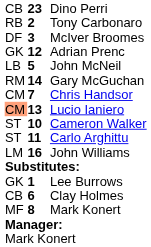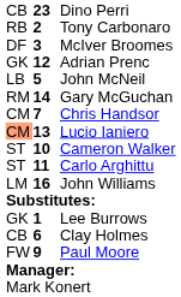 <table cellspacing="0" cellpadding="0" style="font-size:90%; margin:auto;">
 <tr>
 <th width=25></th>
 <th width=25></th>
 </tr>
 <tr>
 <td>CB</td>
 <td><strong>23</strong></td>
 <td> Dino Perri</td>
 <td></td>
 <td></td>
 </tr>
 <tr>
 <td>RB</td>
 <td><strong>2</strong></td>
 <td>Tony Carbonaro</td>
 <td></td>
 <td></td>
 </tr>
 <tr>
 <td>DF</td>
 <td><strong>3</strong></td>
 <td>McIver Broomes</td>
 </tr>
 <tr>
 <td>GK</td>
 <td><strong>12</strong></td>
 <td>Adrian Prenc</td>
 <td></td>
 <td></td>
 </tr>
 <tr>
 <td>LB</td>
 <td><strong>5</strong></td>
 <td>John McNeil</td>
 <td></td>
 <td></td>
 </tr>
 <tr>
 <td>RM</td>
 <td><strong>14</strong></td>
 <td>Gary McGuchan</td>
 <td></td>
 <td></td>
 </tr>
 <tr>
 <td>CM</td>
 <td><strong>7</strong></td>
 <td> <a href='#'>Chris Handsor</a></td>
 </tr>
 <tr>
 <td style="background: lightsalmon;">CM</td>
 <td><strong>13</strong></td>
 <td> <a href='#'>Lucio Ianiero</a></td>
 <td></td>
 <td></td>
 </tr>
 <tr>
 <td>ST</td>
 <td><strong>10</strong></td>
 <td> <a href='#'>Cameron Walker</a></td>
 <td></td>
 <td></td>
 </tr>
 <tr>
 <td>ST</td>
 <td><strong>11</strong></td>
 <td> <a href='#'>Carlo Arghittu</a></td>
 <td></td>
 <td></td>
 </tr>
 <tr>
 <td>LM</td>
 <td><strong>16</strong></td>
 <td> John Williams</td>
 <td></td>
 <td></td>
 </tr>
 <tr>
 <td colspan=3><strong>Substitutes:</strong></td>
 </tr>
 <tr>
 <td>GK</td>
 <td><strong>1</strong></td>
 <td>Lee Burrows</td>
 <td></td>
 <td></td>
 </tr>
 <tr>
 <td>CB</td>
 <td><strong>6</strong></td>
 <td>Clay Holmes</td>
 <td></td>
 <td></td>
 </tr>
 <tr>
-<td>MF</td>
-<td><strong>8</strong></td>
-<td>Mark Konert</td>
+<td>FW</td>
+<td><strong>9</strong></td>
+<td> <a href='#'>Paul Moore</a></td>
 <td></td>
 <td></td>
 </tr>
 <tr>
 <td colspan=3><strong>Manager:</strong></td>
 </tr>
 <tr>
 <td colspan=4>Mark Konert</td>
 </tr>
 </table>
